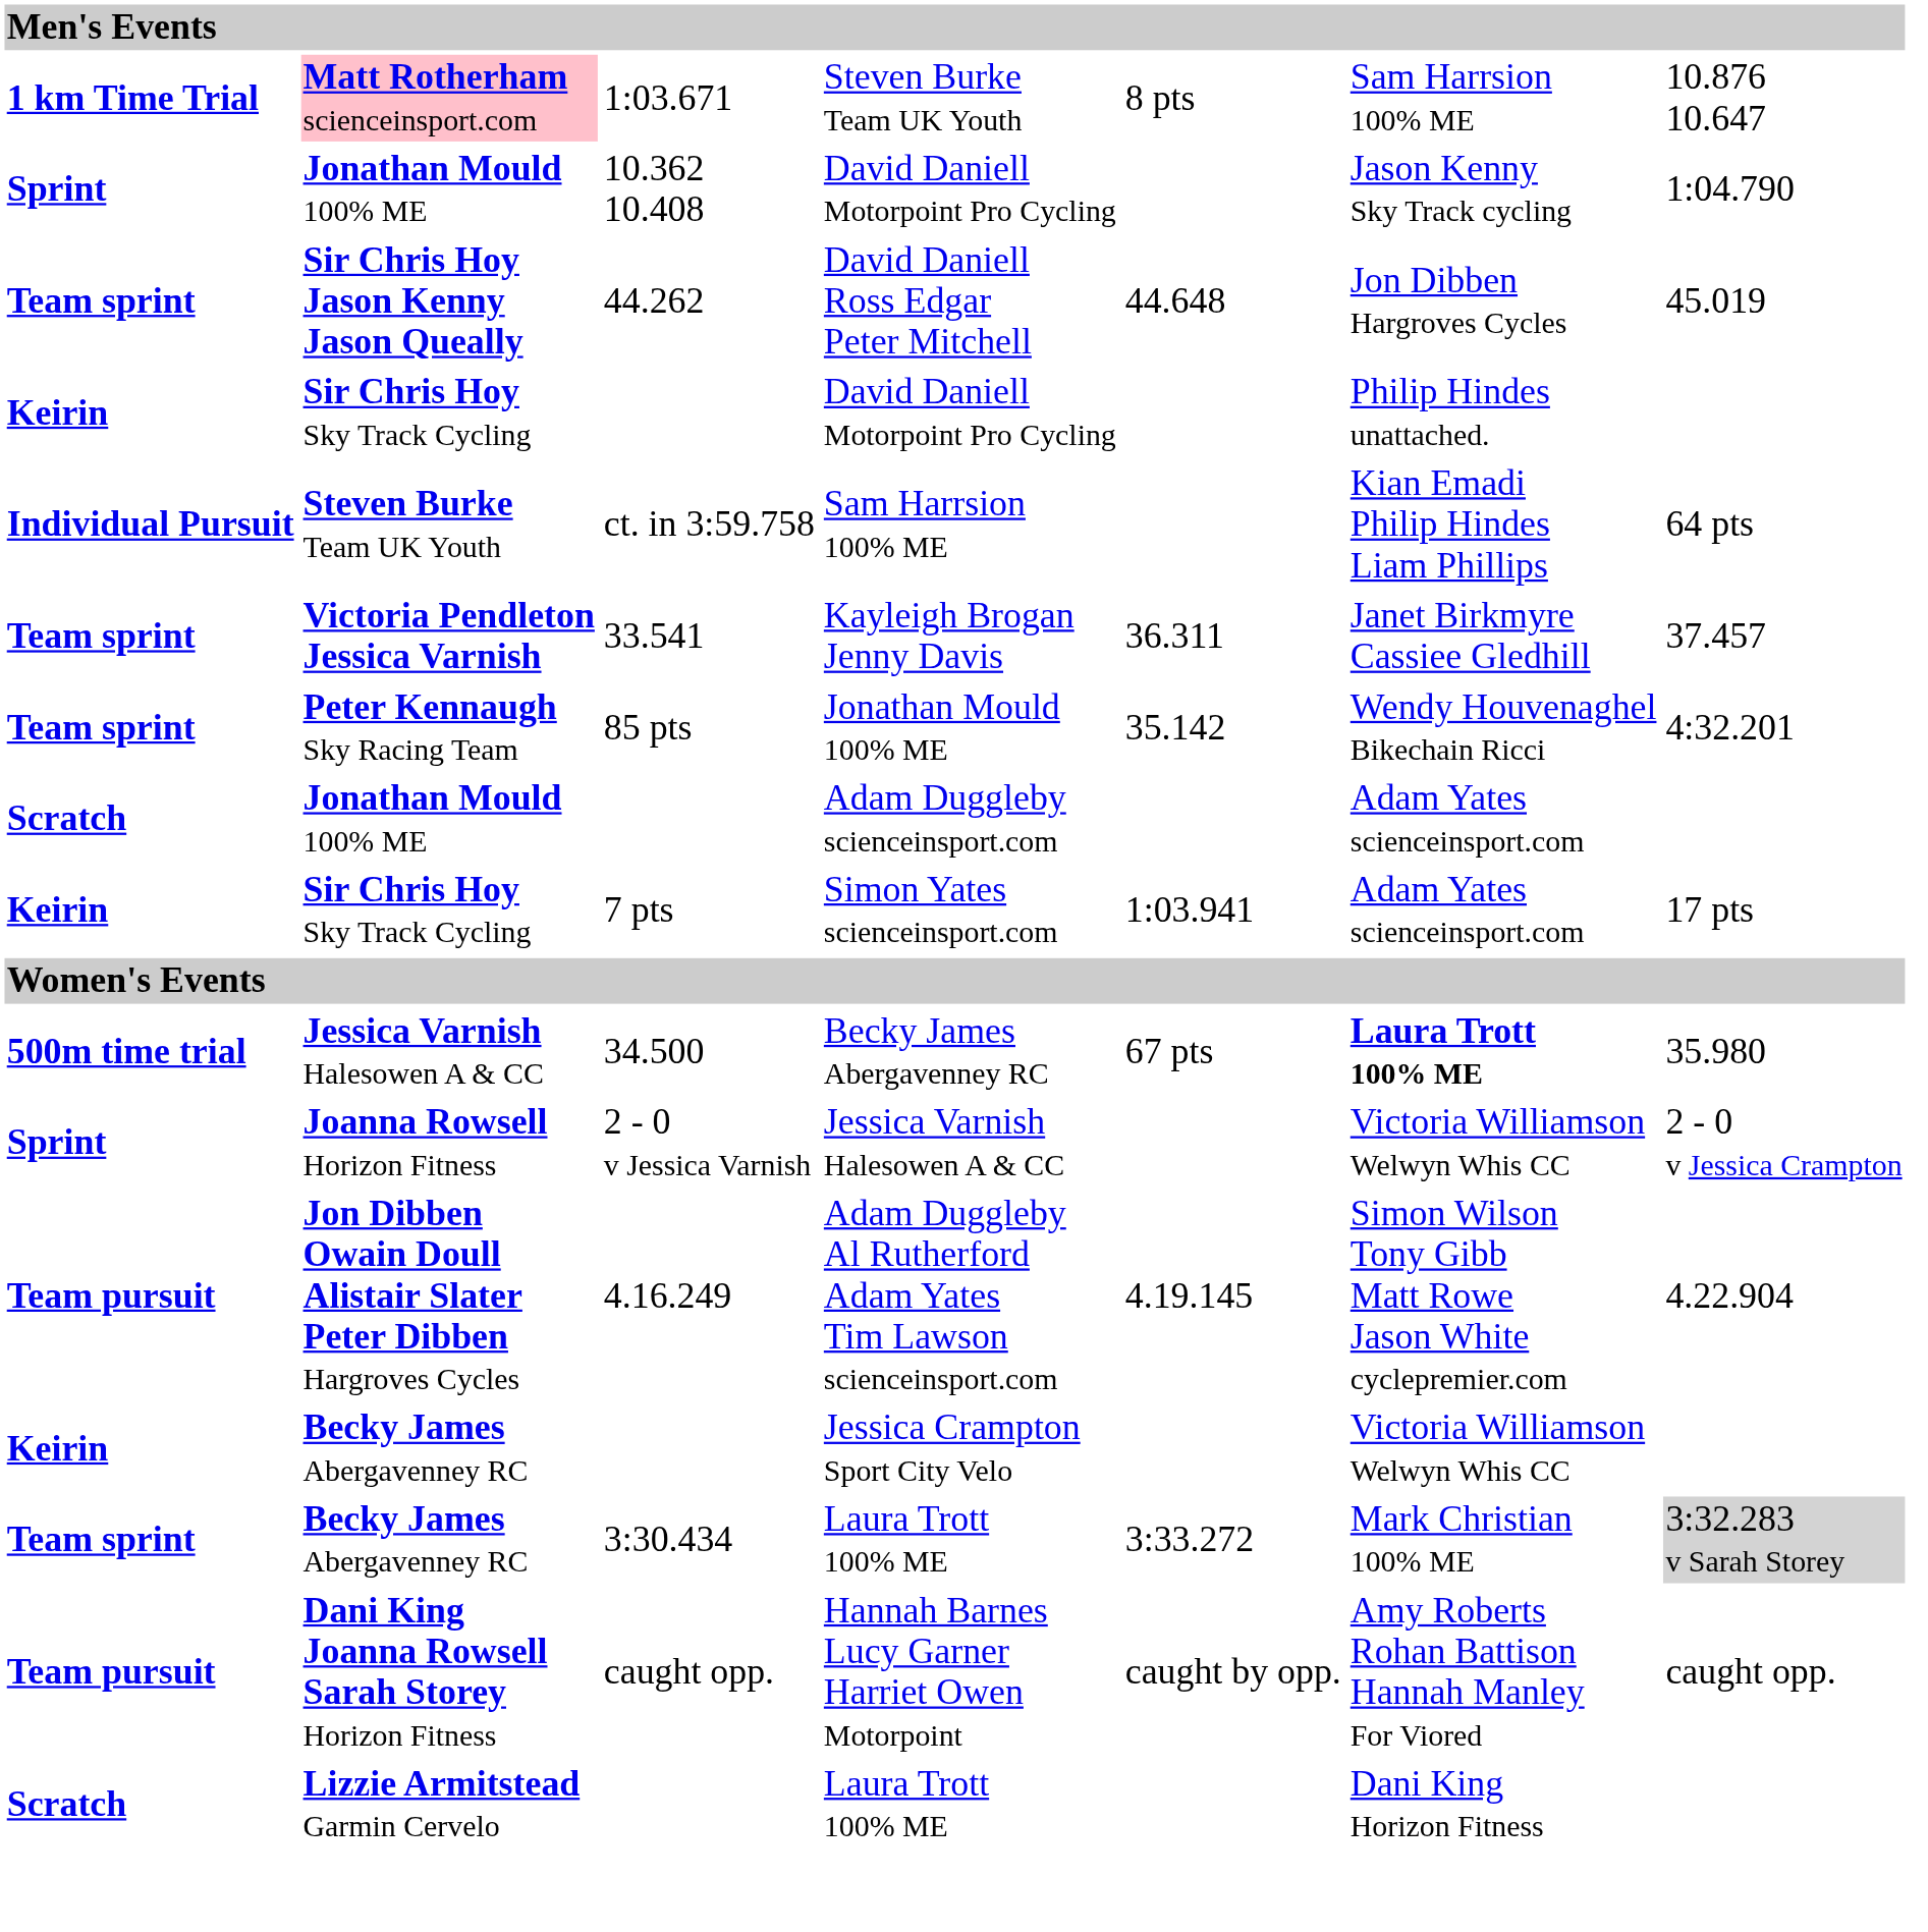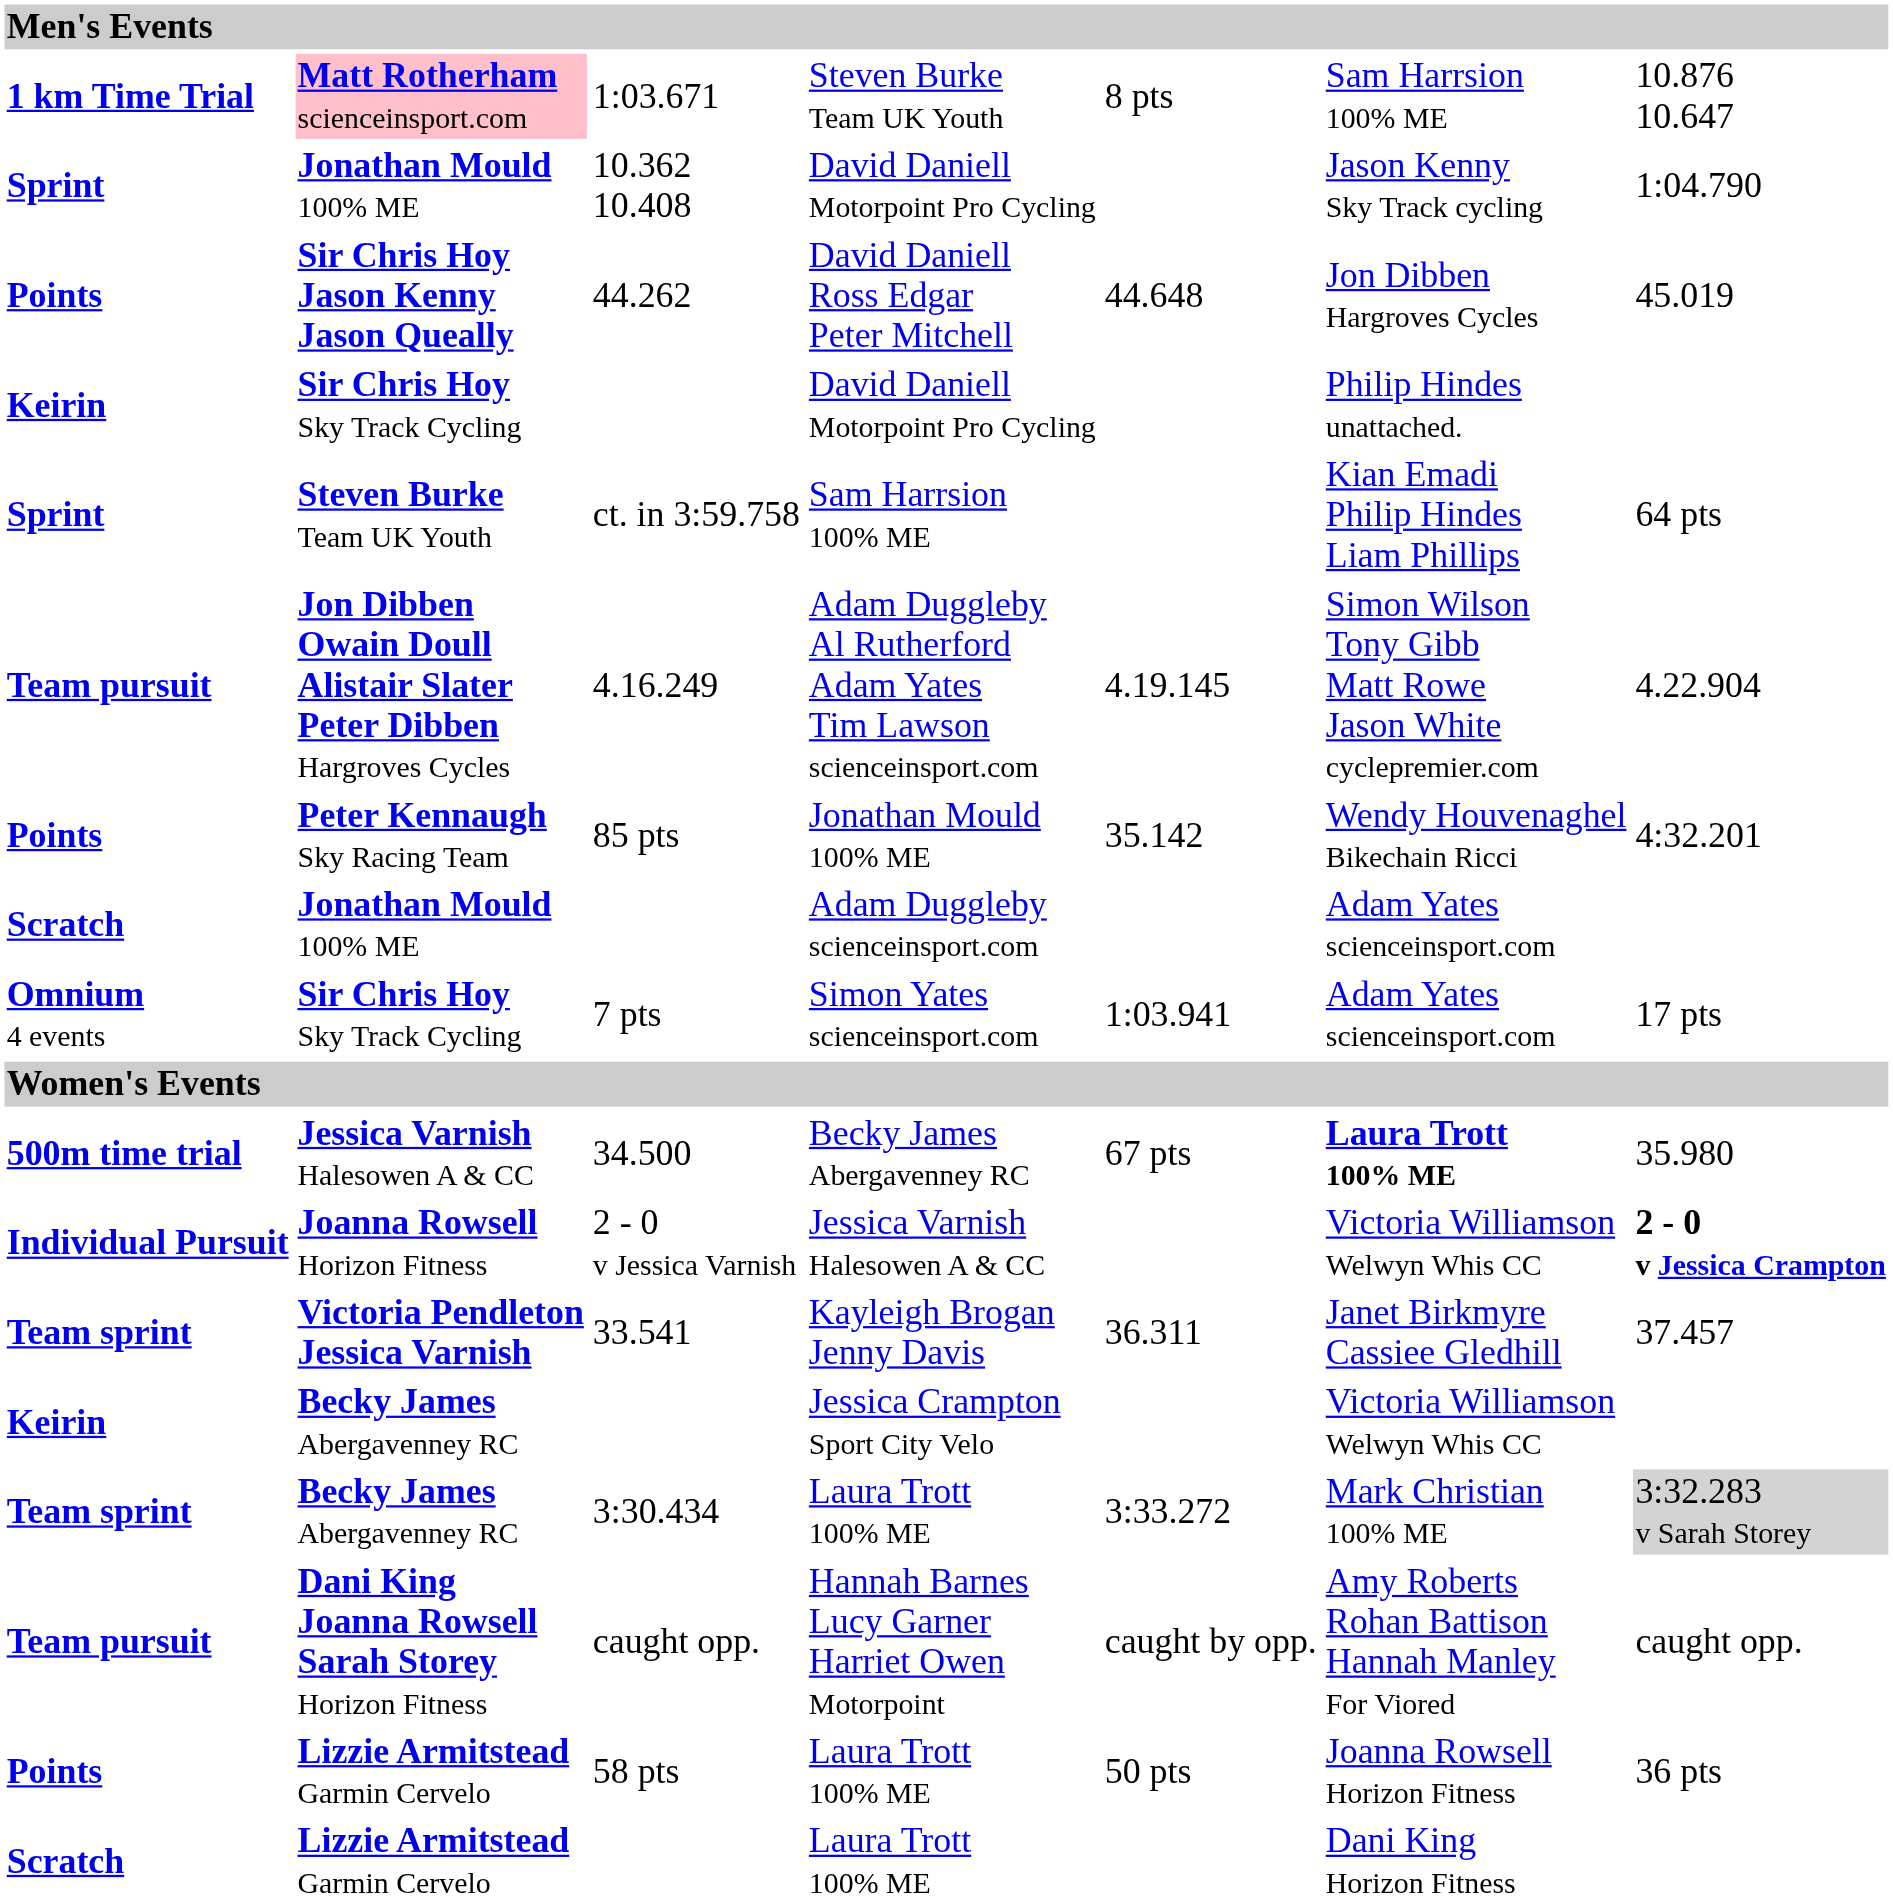 <table>
 <tr style="background:#ccc; width:100%;">
 <td colspan=7><strong>Men's Events</strong></td>
 </tr>
 <tr>
 <td><strong><a href='#'>1 km Time Trial</a></strong></td>
 <td style="background: pink;"><strong><a href='#'>Matt Rotherham</a></strong><br><small> scienceinsport.com </small></td>
 <td>1:03.671</td>
 <td><a href='#'>Steven Burke</a><br><small> Team UK Youth</small></td>
 <td>8 pts</td>
 <td><a href='#'>Sam Harrsion</a><br><small>100% ME</small></td>
 <td>10.876<br>10.647</td>
 </tr>
 <tr>
 <td><strong><a href='#'>Sprint</a></strong></td>
 <td><strong><a href='#'>Jonathan Mould</a></strong><br><small>100% ME</small></td>
 <td>10.362<br>10.408</td>
 <td><a href='#'>David Daniell</a><br><small>Motorpoint Pro Cycling</small></td>
 <td></td>
 <td><a href='#'>Jason Kenny</a><br><small>Sky Track cycling</small></td>
 <td>1:04.790</td>
 </tr>
 <tr>
-<td><strong><a href='#'>Team sprint</a></strong></td>
+<td><strong><a href='#'>Points</a></strong></td>
 <td><strong><a href='#'>Sir Chris Hoy</a></strong><br><strong><a href='#'>Jason Kenny</a></strong><br><strong><a href='#'>Jason Queally</a></strong></td>
 <td>44.262</td>
 <td><a href='#'>David Daniell</a><br><a href='#'>Ross Edgar</a><br><a href='#'>Peter Mitchell</a></td>
 <td>44.648</td>
 <td><a href='#'>Jon Dibben</a><br><small>Hargroves Cycles</small></td>
 <td>45.019</td>
 </tr>
 <tr>
 <td><strong><a href='#'>Keirin</a></strong></td>
 <td><strong><a href='#'>Sir Chris Hoy</a></strong><br><small>Sky Track Cycling</small></td>
 <td></td>
 <td><a href='#'>David Daniell</a><br><small>Motorpoint Pro Cycling</small></td>
 <td></td>
 <td><a href='#'>Philip Hindes</a><br><small>unattached.</small></td>
 <td></td>
 </tr>
 <tr>
-<td><strong><a href='#'>Individual Pursuit</a></strong></td>
+<td><strong><a href='#'>Sprint</a></strong></td>
 <td><strong><a href='#'>Steven Burke</a></strong><br><small> Team UK Youth</small></td>
 <td>ct. in 3:59.758</td>
 <td><a href='#'>Sam Harrsion</a><br><small>100% ME</small></td>
 <td></td>
 <td><a href='#'>Kian Emadi</a><br><a href='#'>Philip Hindes</a><br><a href='#'>Liam Phillips</a></td>
 <td>64 pts</td>
 </tr>
 <tr>
-<td><strong><a href='#'>Team sprint</a></strong></td>
-<td><strong><a href='#'>Victoria Pendleton</a></strong><br><strong><a href='#'>Jessica Varnish</a></strong></td>
-<td>33.541</td>
-<td><a href='#'>Kayleigh Brogan</a><br><a href='#'>Jenny Davis</a></td>
-<td>36.311</td>
-<td><a href='#'>Janet Birkmyre</a><br><a href='#'>Cassiee Gledhill</a></td>
-<td>37.457</td>
+<td><strong><a href='#'>Team pursuit</a></strong></td>
+<td><strong><a href='#'>Jon Dibben</a></strong><br><strong><a href='#'>Owain Doull</a></strong><br><strong><a href='#'>Alistair Slater</a></strong><br><strong><a href='#'>Peter Dibben</a></strong><br><small>Hargroves Cycles</small></td>
+<td>4.16.249</td>
+<td><a href='#'>Adam Duggleby</a><br><a href='#'>Al Rutherford</a><br><a href='#'>Adam Yates</a><br><a href='#'>Tim Lawson</a><br><small>scienceinsport.com</small></td>
+<td>4.19.145</td>
+<td><a href='#'>Simon Wilson</a><br><a href='#'>Tony Gibb</a><br><a href='#'>Matt Rowe</a><br><a href='#'>Jason White</a><br><small>cyclepremier.com</small></td>
+<td>4.22.904</td>
 </tr>
 <tr>
-<td><strong><a href='#'>Team sprint</a></strong></td>
+<td><strong><a href='#'>Points</a></strong></td>
 <td><strong><a href='#'>Peter Kennaugh</a></strong><br><small>Sky Racing Team</small></td>
 <td>85 pts</td>
 <td><a href='#'>Jonathan Mould</a><br><small>100% ME</small></td>
 <td>35.142</td>
 <td><a href='#'>Wendy Houvenaghel</a><br><small>Bikechain Ricci</small></td>
 <td>4:32.201</td>
 </tr>
 <tr>
 <td><strong><a href='#'>Scratch</a></strong></td>
 <td><strong><a href='#'>Jonathan Mould</a></strong><br><small>100% ME</small></td>
 <td></td>
 <td><a href='#'>Adam Duggleby</a><br><small>scienceinsport.com</small></td>
 <td></td>
 <td><a href='#'>Adam Yates</a><br><small>scienceinsport.com</small></td>
 <td></td>
 </tr>
 <tr>
-<td><strong><a href='#'>Keirin</a></strong></td>
+<td><strong><a href='#'>Omnium</a></strong><br><small>4 events</small></td>
 <td><strong><a href='#'>Sir Chris Hoy</a></strong><br><small>Sky Track Cycling</small></td>
 <td>7 pts</td>
 <td><a href='#'>Simon Yates</a><br><small>scienceinsport.com</small></td>
 <td>1:03.941</td>
 <td><a href='#'>Adam Yates</a><br><small>scienceinsport.com</small></td>
 <td>17 pts</td>
 </tr>
 <tr style="background:#ccc; width:100%;">
 <td colspan=7><strong>Women's Events</strong></td>
 </tr>
 <tr>
 <td><strong><a href='#'>500m time trial</a></strong></td>
 <td><strong><a href='#'>Jessica Varnish</a></strong><br><small>Halesowen A & CC</small></td>
 <td>34.500</td>
 <td><a href='#'>Becky James</a><br><small>Abergavenney RC</small></td>
 <td>67 pts</td>
 <td><strong><a href='#'>Laura Trott</a><br><small>100% ME</small></strong></td>
 <td>35.980</td>
 </tr>
 <tr>
-<td><strong><a href='#'>Sprint</a></strong></td>
+<td><strong><a href='#'>Individual Pursuit</a></strong></td>
 <td><strong><a href='#'>Joanna Rowsell</a></strong><br><small>Horizon Fitness</small></td>
 <td>2 - 0<br><small>v Jessica Varnish</small></td>
 <td><a href='#'>Jessica Varnish</a><br><small>Halesowen A & CC</small></td>
 <td></td>
 <td><a href='#'>Victoria Williamson</a><br><small>Welwyn Whis CC</small></td>
-<td>2 - 0 <br><small>v <a href='#'>Jessica Crampton</a></small></td>
+<td><strong>2 - 0 <br><small>v <a href='#'>Jessica Crampton</a></small></strong></td>
 </tr>
 <tr>
-<td><strong><a href='#'>Team pursuit</a></strong></td>
-<td><strong><a href='#'>Jon Dibben</a></strong><br><strong><a href='#'>Owain Doull</a></strong><br><strong><a href='#'>Alistair Slater</a></strong><br><strong><a href='#'>Peter Dibben</a></strong><br><small>Hargroves Cycles</small></td>
-<td>4.16.249</td>
-<td><a href='#'>Adam Duggleby</a><br><a href='#'>Al Rutherford</a><br><a href='#'>Adam Yates</a><br><a href='#'>Tim Lawson</a><br><small>scienceinsport.com</small></td>
-<td>4.19.145</td>
-<td><a href='#'>Simon Wilson</a><br><a href='#'>Tony Gibb</a><br><a href='#'>Matt Rowe</a><br><a href='#'>Jason White</a><br><small>cyclepremier.com</small></td>
-<td>4.22.904</td>
+<td><strong><a href='#'>Team sprint</a></strong></td>
+<td><strong><a href='#'>Victoria Pendleton</a></strong><br><strong><a href='#'>Jessica Varnish</a></strong></td>
+<td>33.541</td>
+<td><a href='#'>Kayleigh Brogan</a><br><a href='#'>Jenny Davis</a></td>
+<td>36.311</td>
+<td><a href='#'>Janet Birkmyre</a><br><a href='#'>Cassiee Gledhill</a></td>
+<td>37.457</td>
 </tr>
 <tr>
 <td><strong><a href='#'>Keirin</a></strong></td>
 <td><strong><a href='#'>Becky James</a></strong><br><small>Abergavenney RC</small></td>
 <td></td>
 <td><a href='#'>Jessica Crampton</a><br><small>Sport City Velo</small></td>
 <td></td>
 <td><a href='#'>Victoria Williamson</a><br><small>Welwyn Whis CC</small></td>
 <td></td>
 </tr>
 <tr>
 <td><strong><a href='#'>Team sprint</a></strong></td>
 <td><strong><a href='#'>Becky James</a></strong><br><small>Abergavenney RC</small></td>
 <td>3:30.434</td>
 <td><a href='#'>Laura Trott</a><br><small>100% ME</small></td>
 <td>3:33.272</td>
 <td><a href='#'>Mark Christian</a><br><small>100% ME</small></td>
 <td style="background: lightgrey;">3:32.283<br><small> v Sarah Storey</small></td>
 </tr>
 <tr>
 <td><strong><a href='#'>Team pursuit</a></strong></td>
 <td><strong><a href='#'>Dani King</a></strong><br><strong><a href='#'>Joanna Rowsell</a></strong><br><strong><a href='#'>Sarah Storey</a></strong> <br><small>Horizon Fitness</small></td>
 <td>caught opp.</td>
 <td><a href='#'>Hannah Barnes</a><br><a href='#'>Lucy Garner</a><br><a href='#'>Harriet Owen</a> <br><small>Motorpoint</small></td>
 <td>caught by opp.</td>
 <td><a href='#'>Amy Roberts</a><br><a href='#'>Rohan Battison</a><br><a href='#'>Hannah Manley</a> <br><small>For Viored</small></td>
 <td>caught opp.</td>
 </tr>
 <tr>
+<td><strong><a href='#'>Points</a></strong></td>
+<td><strong><a href='#'>Lizzie Armitstead</a></strong><br><small>Garmin Cervelo</small></td>
+<td>58 pts</td>
+<td><a href='#'>Laura Trott</a><br><small>100% ME</small></td>
+<td>50 pts</td>
+<td><a href='#'>Joanna Rowsell</a><br><small>Horizon Fitness</small></td>
+<td>36 pts</td>
+</tr>
+<tr>
 <td><strong><a href='#'>Scratch</a></strong></td>
 <td><strong><a href='#'>Lizzie Armitstead</a></strong><br><small>Garmin Cervelo</small></td>
 <td></td>
 <td><a href='#'>Laura Trott</a><br><small>100% ME</small></td>
 <td></td>
 <td><a href='#'>Dani King</a><br><small>Horizon Fitness</small></td>
 <td></td>
 </tr>
 <tr>
 </tr>
 </table>
